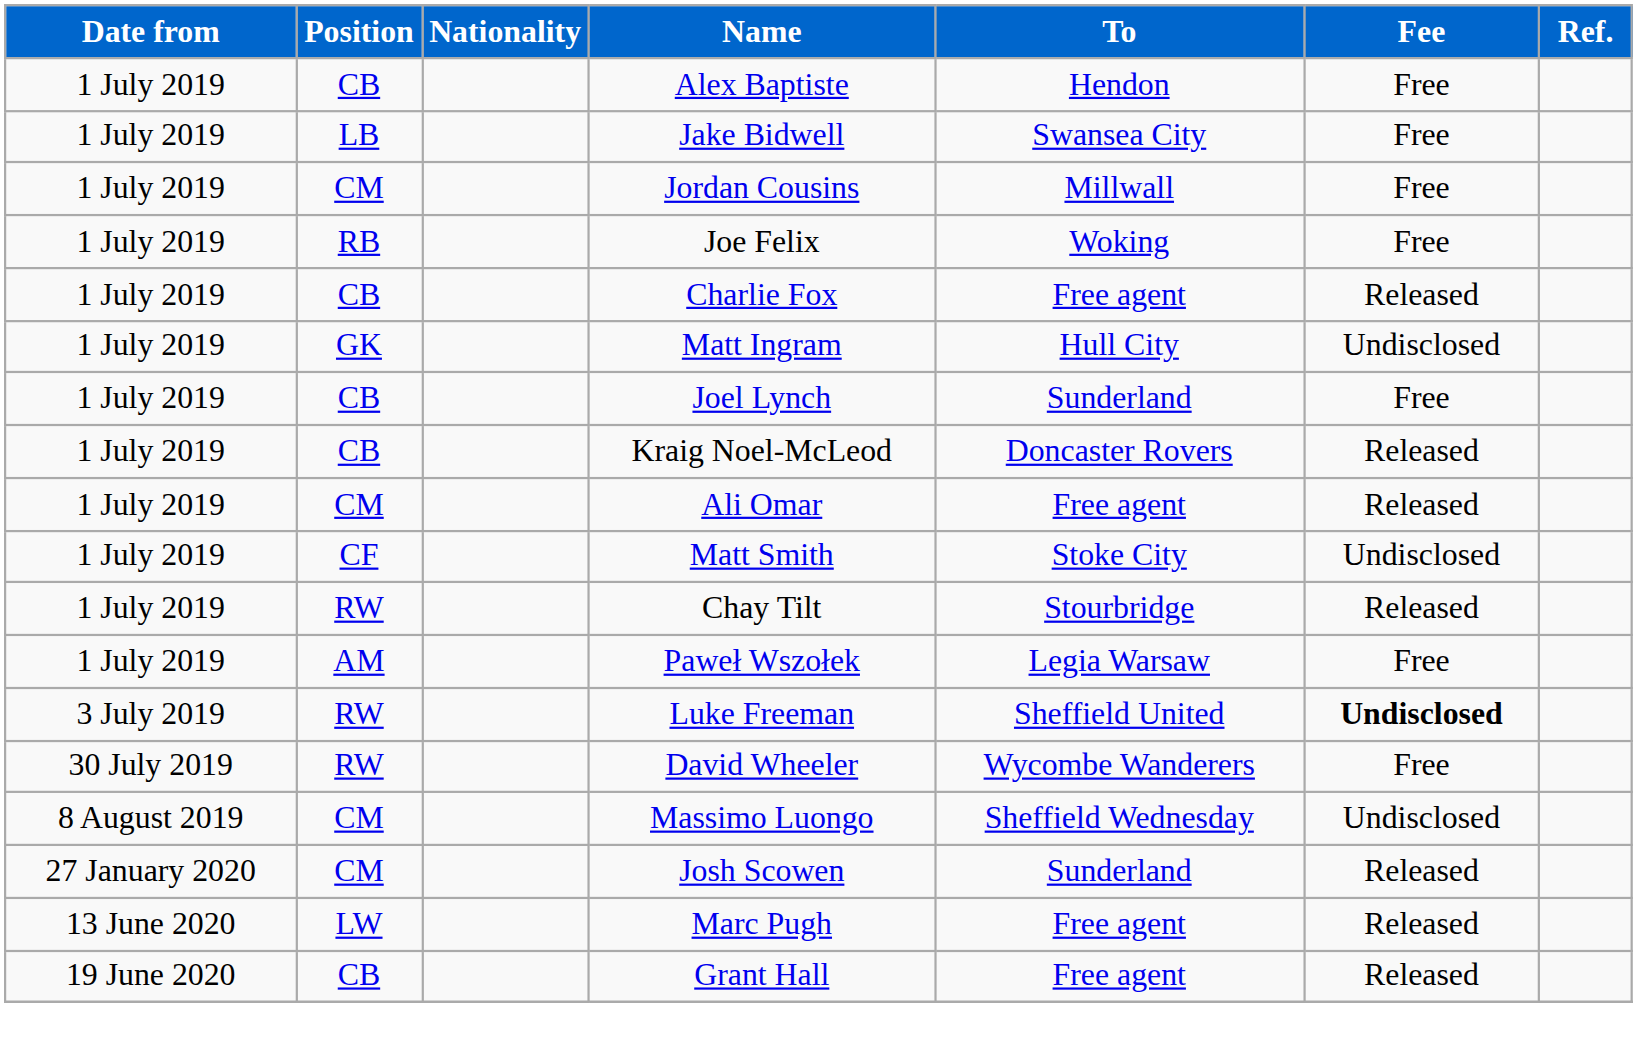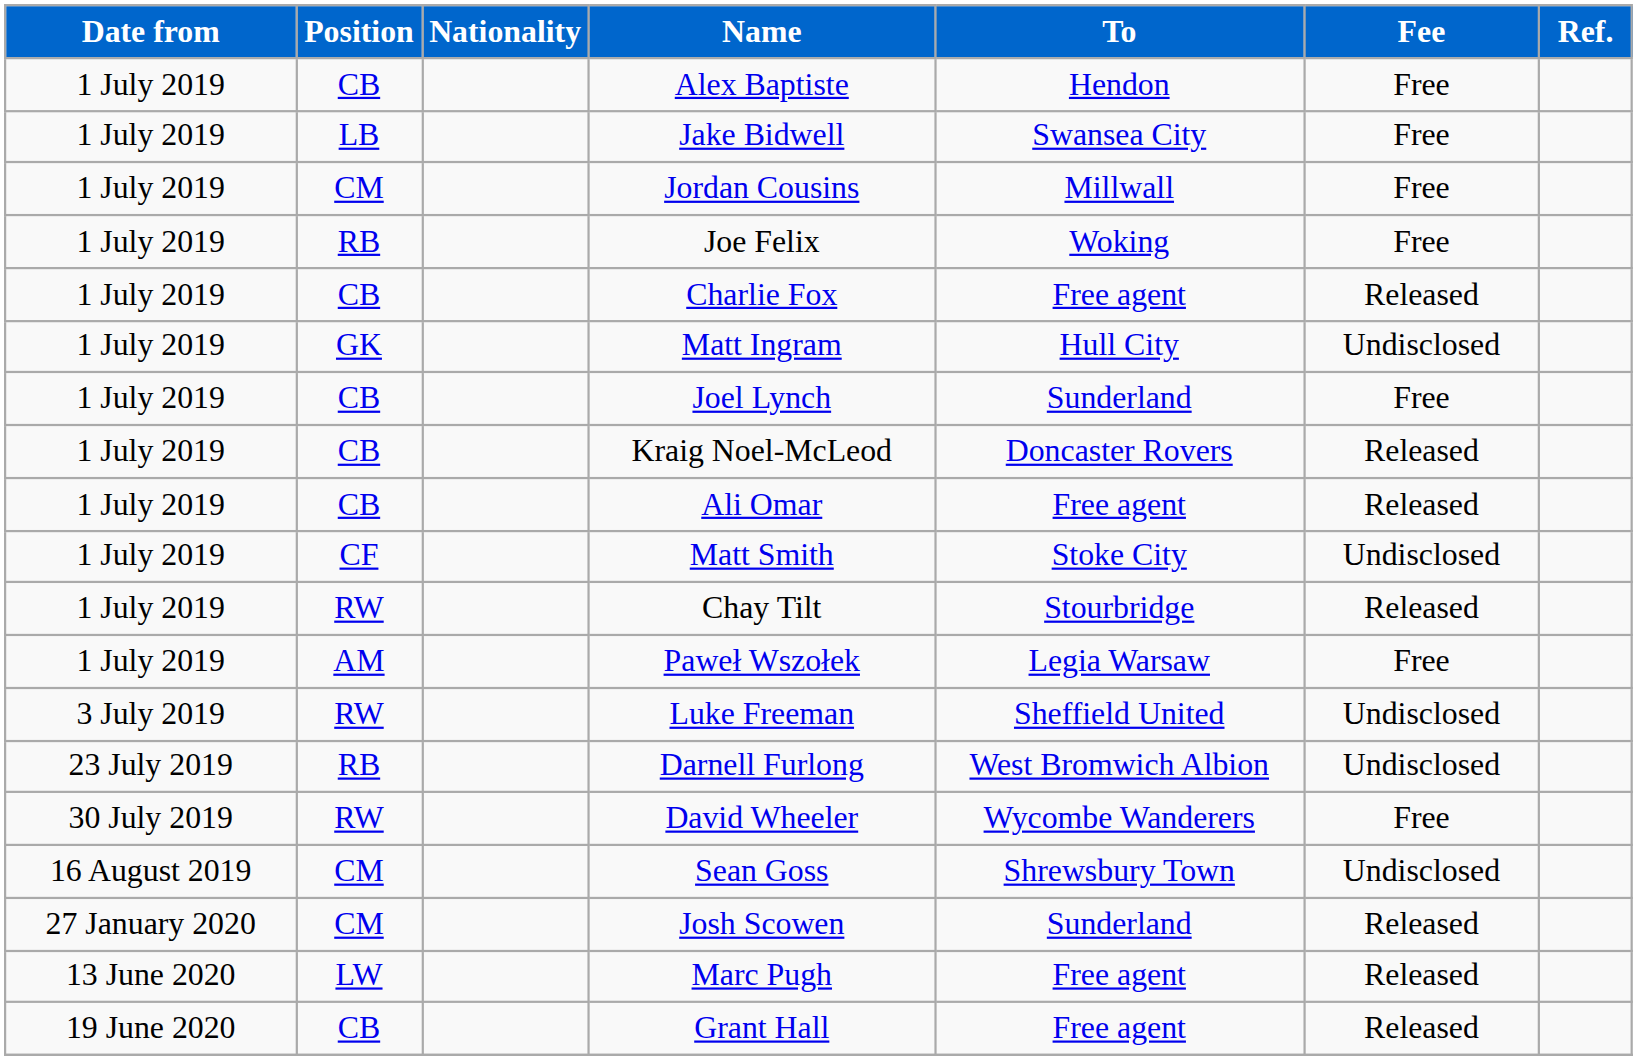 <table class="wikitable" style="text-align:center; font-size:90%; ">
 <tr>
 <th style="background:#0066CC; color:#FFFFFF; width:125px;">Date from</th>
 <th style="background:#0066CC; color:#FFFFFF; width:50px;">Position</th>
 <th style="background:#0066CC; color:#FFFFFF; width:50px;">Nationality</th>
 <th style="background:#0066CC; color:#FFFFFF; width:150px;">Name</th>
 <th style="background:#0066CC; color:#FFFFFF; width:160px;">To</th>
 <th style="background:#0066CC; color:#FFFFFF; width:100px;">Fee</th>
 <th style="background:#0066CC; color:#FFFFFF; width:35px;">Ref.</th>
 </tr>
 <tr>
 <td>1 July 2019</td>
 <td><a href='#'>CB</a></td>
 <td></td>
 <td><a href='#'>Alex Baptiste</a></td>
 <td><a href='#'>Hendon</a></td>
 <td>Free</td>
 <td></td>
 </tr>
 <tr>
 <td>1 July 2019</td>
 <td><a href='#'>LB</a></td>
 <td></td>
 <td><a href='#'>Jake Bidwell</a></td>
 <td> <a href='#'>Swansea City</a></td>
 <td>Free</td>
 <td></td>
 </tr>
 <tr>
 <td>1 July 2019</td>
 <td><a href='#'>CM</a></td>
 <td></td>
 <td><a href='#'>Jordan Cousins</a></td>
 <td><a href='#'>Millwall</a></td>
 <td>Free</td>
 <td></td>
 </tr>
 <tr>
 <td>1 July 2019</td>
 <td><a href='#'>RB</a></td>
 <td></td>
 <td>Joe Felix</td>
 <td><a href='#'>Woking</a></td>
 <td>Free</td>
 <td></td>
 </tr>
 <tr>
 <td>1 July 2019</td>
 <td><a href='#'>CB</a></td>
 <td></td>
 <td><a href='#'>Charlie Fox</a></td>
 <td><a href='#'>Free agent</a></td>
 <td>Released</td>
 <td></td>
 </tr>
 <tr>
 <td>1 July 2019</td>
 <td><a href='#'>GK</a></td>
 <td></td>
 <td><a href='#'>Matt Ingram</a></td>
 <td><a href='#'>Hull City</a></td>
 <td>Undisclosed</td>
 <td></td>
 </tr>
 <tr>
 <td>1 July 2019</td>
 <td><a href='#'>CB</a></td>
 <td></td>
 <td><a href='#'>Joel Lynch</a></td>
 <td><a href='#'>Sunderland</a></td>
 <td>Free</td>
 <td></td>
 </tr>
 <tr>
 <td>1 July 2019</td>
 <td><a href='#'>CB</a></td>
 <td></td>
 <td>Kraig Noel-McLeod</td>
 <td><a href='#'>Doncaster Rovers</a></td>
 <td>Released</td>
 <td></td>
 </tr>
 <tr>
 <td>1 July 2019</td>
-<td><a href='#'>CM</a></td>
+<td><a href='#'>CB</a></td>
 <td></td>
 <td><a href='#'>Ali Omar</a></td>
 <td><a href='#'>Free agent</a></td>
 <td>Released</td>
 <td></td>
 </tr>
 <tr>
 <td>1 July 2019</td>
 <td><a href='#'>CF</a></td>
 <td></td>
 <td><a href='#'>Matt Smith</a></td>
 <td><a href='#'>Stoke City</a></td>
 <td>Undisclosed</td>
 <td></td>
 </tr>
 <tr>
 <td>1 July 2019</td>
 <td><a href='#'>RW</a></td>
 <td></td>
 <td>Chay Tilt</td>
 <td><a href='#'>Stourbridge</a></td>
 <td>Released</td>
 <td></td>
 </tr>
 <tr>
 <td>1 July 2019</td>
 <td><a href='#'>AM</a></td>
 <td></td>
 <td><a href='#'>Paweł Wszołek</a></td>
 <td> <a href='#'>Legia Warsaw</a></td>
 <td>Free</td>
 <td></td>
 </tr>
 <tr>
 <td>3 July 2019</td>
 <td><a href='#'>RW</a></td>
 <td></td>
 <td><a href='#'>Luke Freeman</a></td>
 <td><a href='#'>Sheffield United</a></td>
-<td><strong>Undisclosed</strong></td>
+<td>Undisclosed</td>
+<td></td>
+</tr>
+<tr>
+<td>23 July 2019</td>
+<td><a href='#'>RB</a></td>
+<td></td>
+<td><a href='#'>Darnell Furlong</a></td>
+<td><a href='#'>West Bromwich Albion</a></td>
+<td>Undisclosed</td>
 <td></td>
 </tr>
 <tr>
 <td>30 July 2019</td>
 <td><a href='#'>RW</a></td>
 <td></td>
 <td><a href='#'>David Wheeler</a></td>
 <td><a href='#'>Wycombe Wanderers</a></td>
 <td>Free</td>
 <td></td>
 </tr>
 <tr>
-<td>8 August 2019</td>
+<td>16 August 2019</td>
 <td><a href='#'>CM</a></td>
 <td></td>
-<td><a href='#'>Massimo Luongo</a></td>
-<td><a href='#'>Sheffield Wednesday</a></td>
+<td><a href='#'>Sean Goss</a></td>
+<td><a href='#'>Shrewsbury Town</a></td>
 <td>Undisclosed</td>
 <td></td>
 </tr>
 <tr>
 <td>27 January 2020</td>
 <td><a href='#'>CM</a></td>
 <td></td>
 <td><a href='#'>Josh Scowen</a></td>
 <td><a href='#'>Sunderland</a></td>
 <td>Released</td>
 <td></td>
 </tr>
 <tr>
 <td>13 June 2020</td>
 <td><a href='#'>LW</a></td>
 <td></td>
 <td><a href='#'>Marc Pugh</a></td>
 <td><a href='#'>Free agent</a></td>
 <td>Released</td>
 <td></td>
 </tr>
 <tr>
 <td>19 June 2020</td>
 <td><a href='#'>CB</a></td>
 <td></td>
 <td><a href='#'>Grant Hall</a></td>
 <td><a href='#'>Free agent</a></td>
 <td>Released</td>
 <td></td>
 </tr>
 <tr>
 </tr>
 </table>
